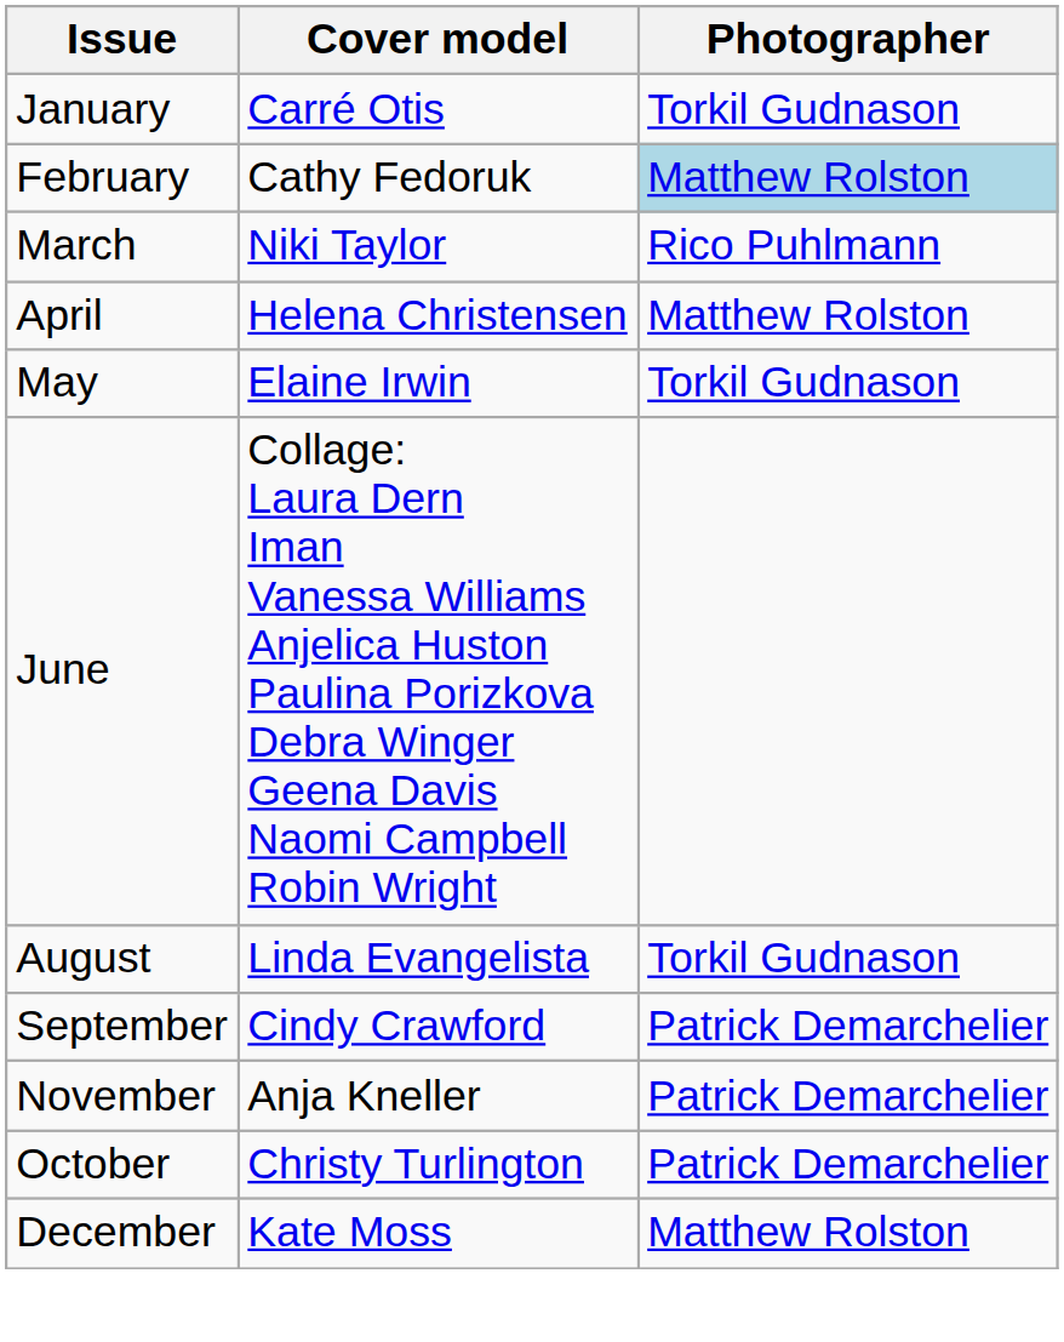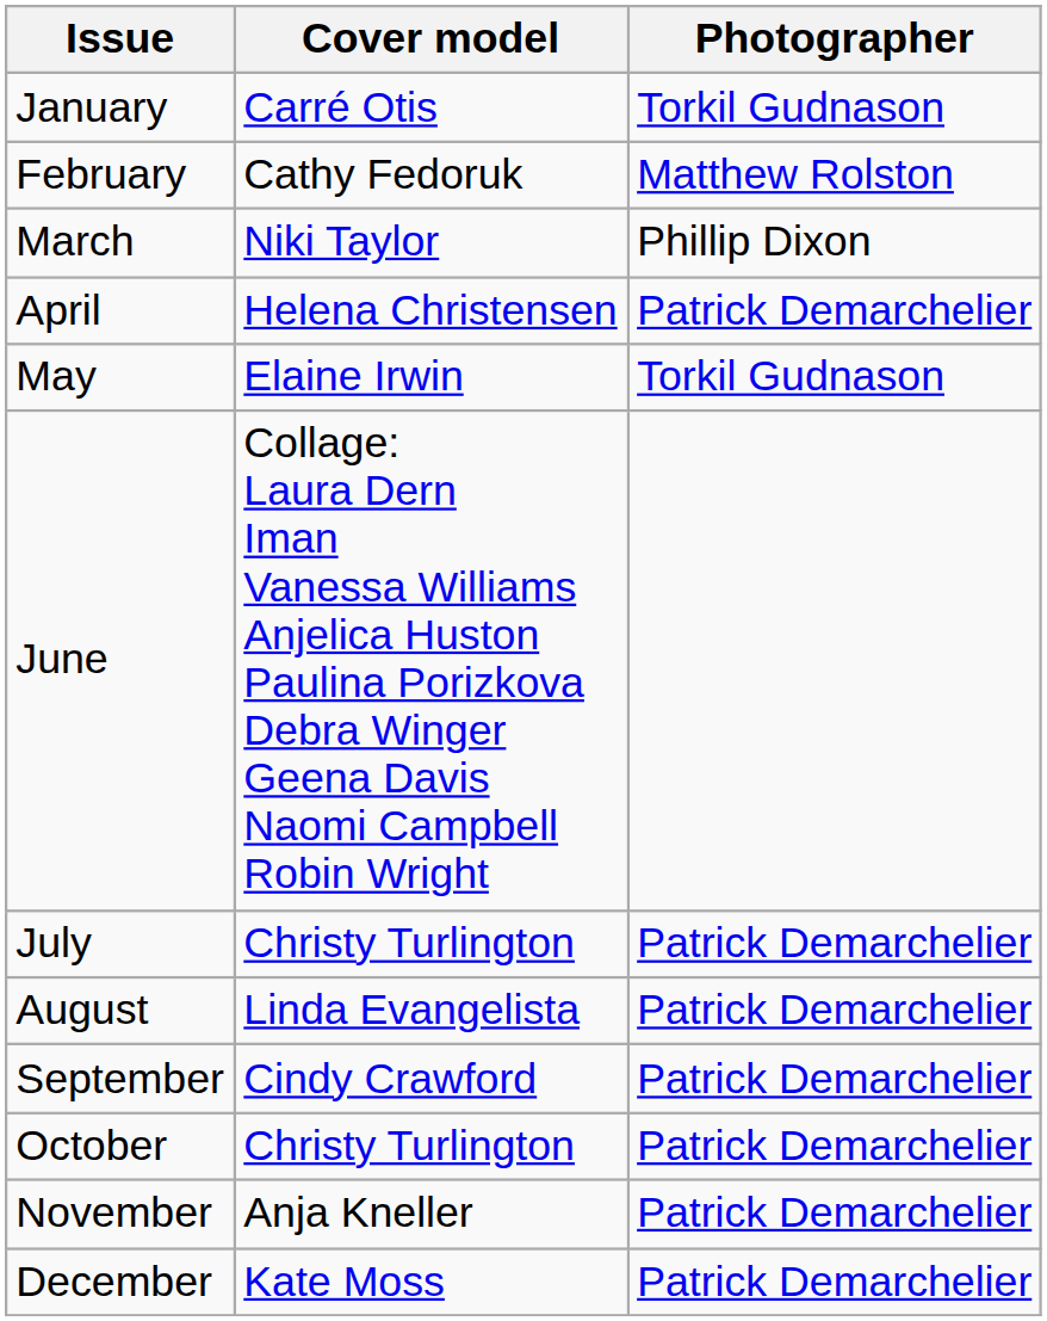 <table class="sortable wikitable">
 <tr>
 <th>Issue</th>
 <th>Cover model</th>
 <th>Photographer</th>
 </tr>
 <tr>
 <td>January</td>
 <td><a href='#'>Carré Otis</a></td>
 <td><a href='#'>Torkil Gudnason</a></td>
 </tr>
 <tr>
 <td>February</td>
 <td>Cathy Fedoruk</td>
-<td style="background: lightblue;"><a href='#'>Matthew Rolston</a></td>
+<td><a href='#'>Matthew Rolston</a></td>
 </tr>
 <tr>
 <td>March</td>
 <td><a href='#'>Niki Taylor</a></td>
-<td><a href='#'>Rico Puhlmann</a></td>
+<td>Phillip Dixon</td>
 </tr>
 <tr>
 <td>April</td>
 <td><a href='#'>Helena Christensen</a></td>
-<td><a href='#'>Matthew Rolston</a></td>
+<td><a href='#'>Patrick Demarchelier</a></td>
 </tr>
 <tr>
 <td>May</td>
 <td><a href='#'>Elaine Irwin</a></td>
 <td><a href='#'>Torkil Gudnason</a></td>
 </tr>
 <tr>
 <td>June</td>
 <td>Collage:<br><a href='#'>Laura Dern</a><br><a href='#'>Iman</a><br><a href='#'>Vanessa Williams</a><br><a href='#'>Anjelica Huston</a><br><a href='#'>Paulina Porizkova</a><br><a href='#'>Debra Winger</a><br><a href='#'>Geena Davis</a><br><a href='#'>Naomi Campbell</a><br><a href='#'>Robin Wright</a></td>
 <td></td>
 </tr>
 <tr>
+<td>July</td>
+<td><a href='#'>Christy Turlington</a></td>
+<td><a href='#'>Patrick Demarchelier</a></td>
+</tr>
+<tr>
 <td>August</td>
 <td><a href='#'>Linda Evangelista</a></td>
-<td><a href='#'>Torkil Gudnason</a></td>
+<td><a href='#'>Patrick Demarchelier</a></td>
 </tr>
 <tr>
 <td>September</td>
 <td><a href='#'>Cindy Crawford</a></td>
+<td><a href='#'>Patrick Demarchelier</a></td>
+</tr>
+<tr>
+<td>October</td>
+<td><a href='#'>Christy Turlington</a></td>
 <td><a href='#'>Patrick Demarchelier</a></td>
 </tr>
 <tr>
 <td>November</td>
 <td>Anja Kneller</td>
 <td><a href='#'>Patrick Demarchelier</a></td>
 </tr>
 <tr>
-<td>October</td>
-<td><a href='#'>Christy Turlington</a></td>
+<td>December</td>
+<td><a href='#'>Kate Moss</a></td>
 <td><a href='#'>Patrick Demarchelier</a></td>
 </tr>
-<tr>
-<td>December</td>
-<td><a href='#'>Kate Moss</a></td>
-<td><a href='#'>Matthew Rolston</a></td>
-</tr>
 </table>
